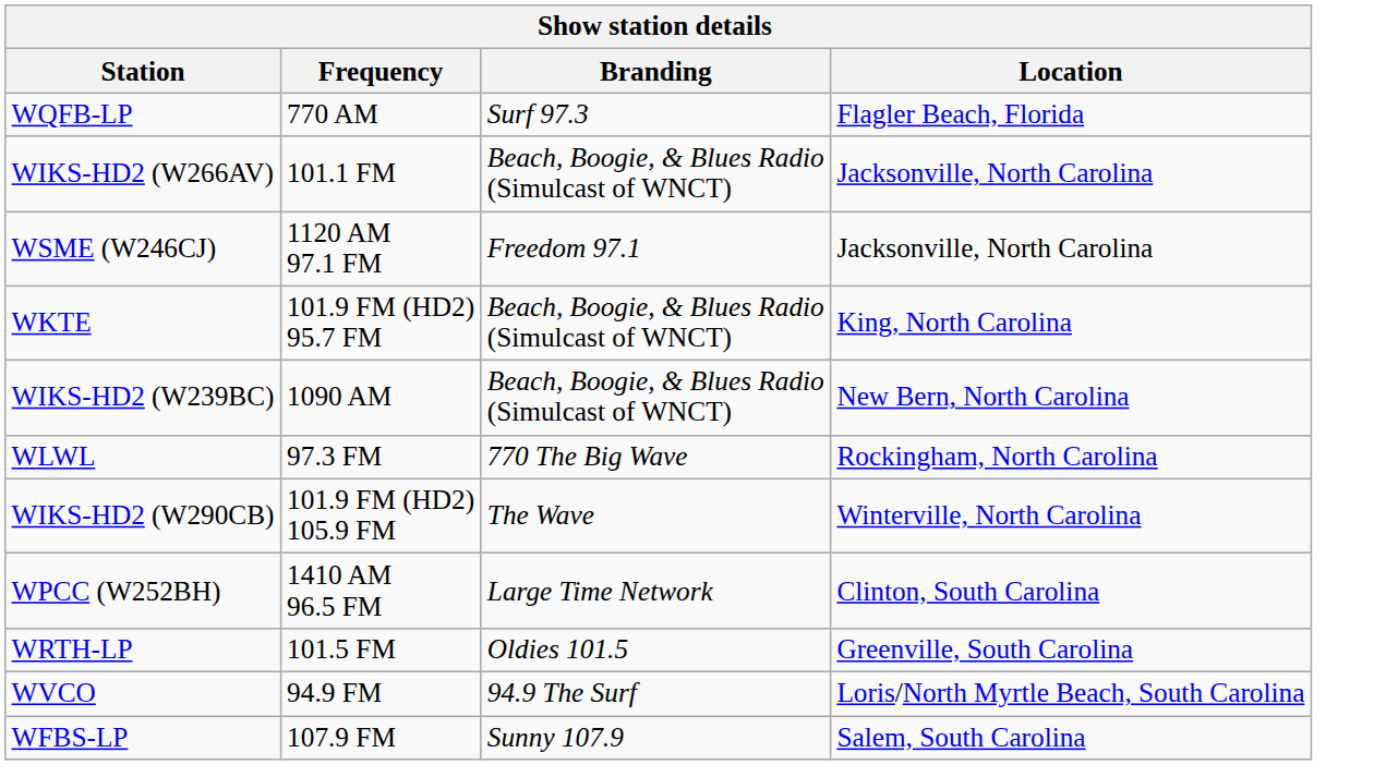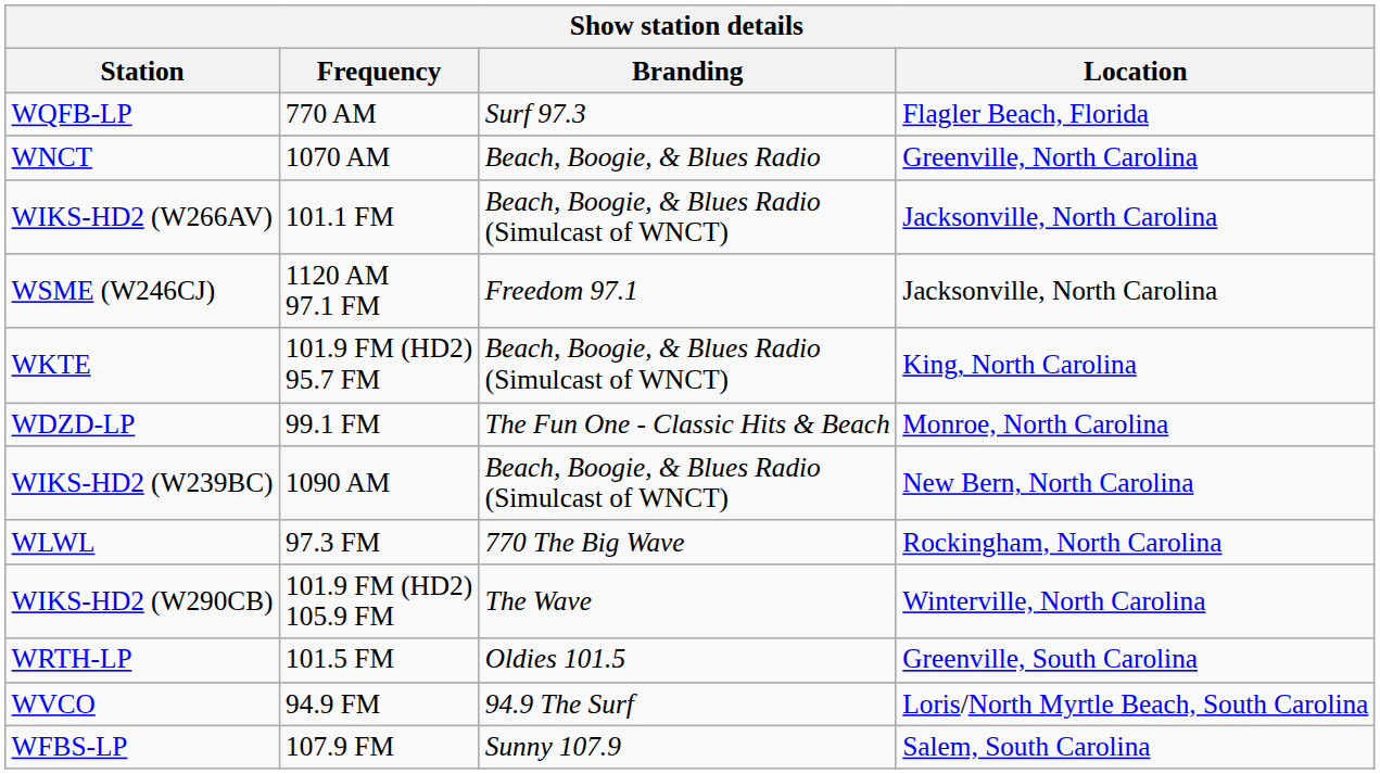 <table class="wikitable sortable collapsible">
 <tr>
 <th colspan="4">Show station details </th>
 </tr>
 <tr>
 <th>Station</th>
 <th>Frequency</th>
 <th>Branding</th>
 <th>Location</th>
 </tr>
 <tr>
 <td><a href='#'>WQFB-LP</a></td>
 <td data-sort-value=000770>770 AM</td>
 <td><em>Surf 97.3</em></td>
 <td><a href='#'>Flagler Beach, Florida</a></td>
+</tr>
+<tr>
+<td><a href='#'>WNCT</a></td>
+<td>1070 AM</td>
+<td><em>Beach, Boogie, & Blues Radio</em></td>
+<td><a href='#'>Greenville, North Carolina</a></td>
 </tr>
 <tr>
 <td><a href='#'>WIKS-HD2</a> (W266AV)</td>
 <td data-sort-value=101190>101.1 FM</td>
 <td><em>Beach, Boogie, & Blues Radio</em><br>(Simulcast of WNCT)</td>
 <td><a href='#'>Jacksonville, North Carolina</a></td>
 </tr>
 <tr>
 <td><a href='#'>WSME</a> (W246CJ)</td>
 <td data-sort-value=001120>1120 AM<br>97.1 FM</td>
 <td><em>Freedom 97.1</em></td>
 <td>Jacksonville, North Carolina</td>
 </tr>
 <tr>
 <td><a href='#'>WKTE</a></td>
 <td data-sort-value=101920>101.9 FM (HD2)<br>95.7 FM</td>
 <td><em>Beach, Boogie, & Blues Radio</em><br>(Simulcast of WNCT)</td>
 <td><a href='#'>King, North Carolina</a></td>
 </tr>
 <tr>
+<td><a href='#'>WDZD-LP</a></td>
+<td data-sort-value=099180>99.1 FM</td>
+<td><em>The Fun One - Classic Hits & Beach</em></td>
+<td><a href='#'>Monroe, North Carolina</a></td>
+</tr>
+<tr>
 <td><a href='#'>WIKS-HD2</a> (W239BC)</td>
 <td data-sort-value=001090>1090 AM</td>
 <td><em>Beach, Boogie, & Blues Radio</em><br>(Simulcast of WNCT)</td>
 <td><a href='#'>New Bern, North Carolina</a></td>
 </tr>
 <tr>
 <td><a href='#'>WLWL</a></td>
 <td data-sort-value=097380>97.3 FM</td>
 <td><em>770 The Big Wave</em></td>
 <td><a href='#'>Rockingham, North Carolina</a></td>
 </tr>
 <tr>
 <td><a href='#'>WIKS-HD2</a> (W290CB)</td>
 <td data-sort-value=105990>101.9 FM (HD2)<br>105.9 FM</td>
 <td><em>The Wave</em></td>
 <td><a href='#'>Winterville, North Carolina</a></td>
-</tr>
-<tr>
-<td><a href='#'>WPCC</a> (W252BH)</td>
-<td data-sort-value=001410>1410 AM<br>96.5 FM</td>
-<td><em>Large Time Network</em></td>
-<td><a href='#'>Clinton, South Carolina</a></td>
 </tr>
 <tr>
 <td><a href='#'>WRTH-LP</a></td>
 <td data-sort-value=101580>101.5 FM</td>
 <td><em>Oldies 101.5</em></td>
 <td><a href='#'>Greenville, South Carolina</a></td>
 </tr>
 <tr>
 <td><a href='#'>WVCO</a></td>
 <td data-sort-value=094900>94.9 FM</td>
 <td><em>94.9 The Surf</em></td>
 <td><a href='#'>Loris</a>/<a href='#'>North Myrtle Beach, South Carolina</a></td>
 </tr>
 <tr>
 <td><a href='#'>WFBS-LP</a></td>
 <td data-sort-value=107980>107.9 FM</td>
 <td><em>Sunny 107.9</em></td>
 <td><a href='#'>Salem, South Carolina</a></td>
 </tr>
 </table>
